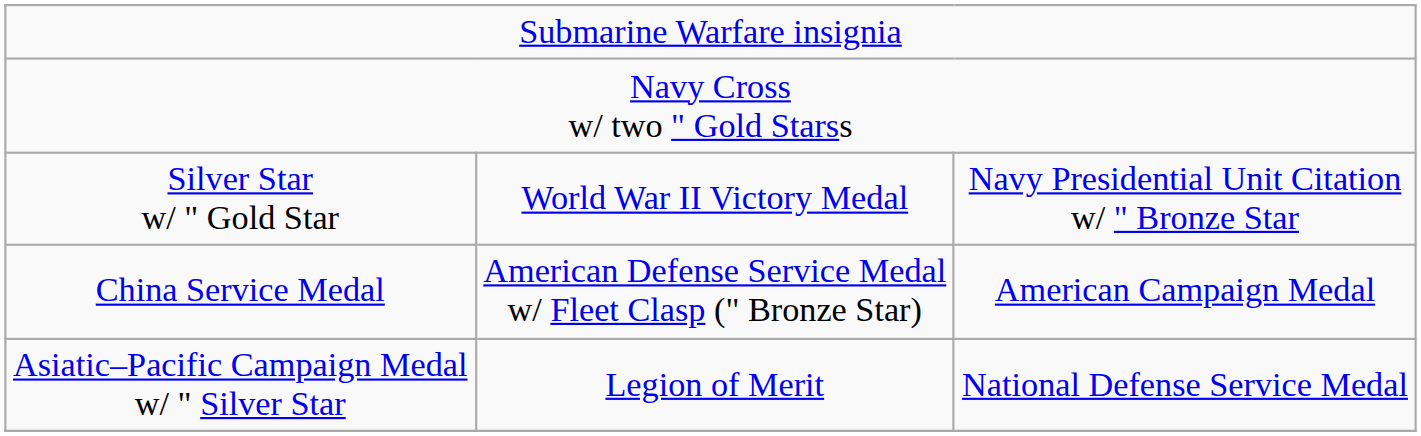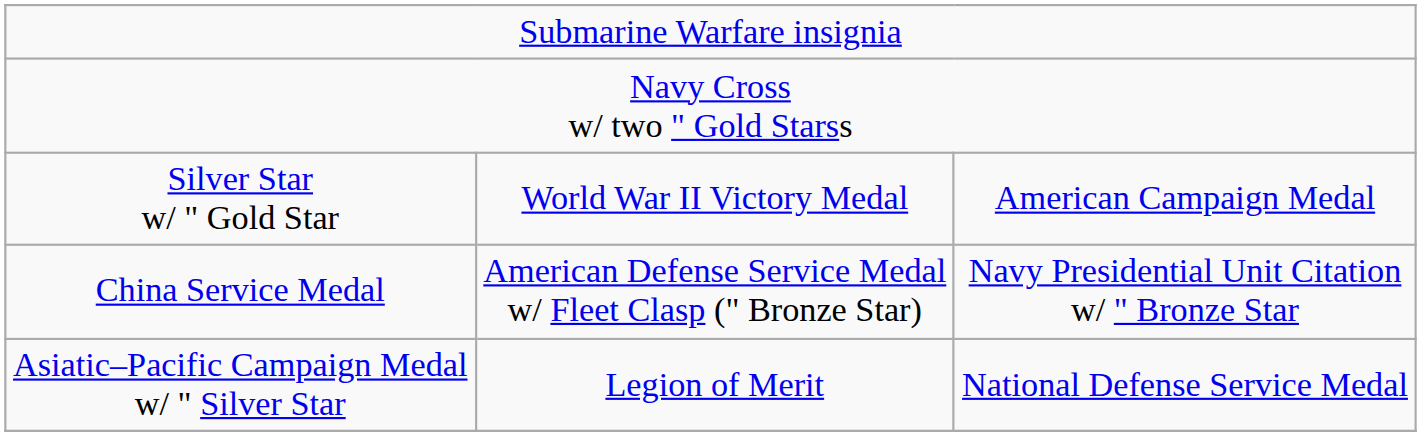 <table class="wikitable" style="margin:1em auto; text-align:center;">
 <tr>
 <td colspan="3"><a href='#'>Submarine Warfare insignia</a></td>
 </tr>
 <tr>
 <td colspan="3"><a href='#'>Navy Cross</a><br>w/ two <a href='#'>" Gold Stars</a>s</td>
 </tr>
 <tr>
 <td><a href='#'>Silver Star</a><br>w/ " Gold Star</td>
 <td><a href='#'>World War II Victory Medal</a></td>
-<td><a href='#'>Navy Presidential Unit Citation</a><br>w/ <a href='#'>" Bronze Star</a></td>
+<td><a href='#'>American Campaign Medal</a></td>
 </tr>
 <tr>
 <td><a href='#'>China Service Medal</a></td>
 <td><a href='#'>American Defense Service Medal</a><br>w/ <a href='#'>Fleet Clasp</a> (" Bronze Star)</td>
-<td><a href='#'>American Campaign Medal</a></td>
+<td><a href='#'>Navy Presidential Unit Citation</a><br>w/ <a href='#'>" Bronze Star</a></td>
 </tr>
 <tr>
 <td><a href='#'>Asiatic–Pacific Campaign Medal</a><br>w/ " <a href='#'>Silver Star</a></td>
 <td><a href='#'>Legion of Merit</a></td>
 <td><a href='#'>National Defense Service Medal</a></td>
 </tr>
 <tr>
 </tr>
 </table>
